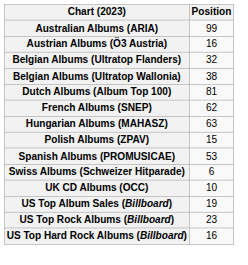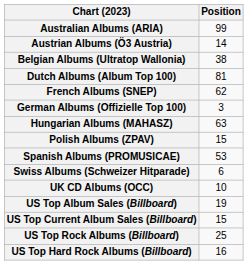 <table class="wikitable sortable plainrowheaders" style="text-align:center">
 <tr>
 <th scope="col">Chart (2023)</th>
 <th scope="col">Position</th>
 </tr>
 <tr>
 <th scope="row">Australian Albums (ARIA)</th>
 <td>99</td>
 </tr>
 <tr>
 <th scope="row">Austrian Albums (Ö3 Austria)</th>
-<td>16</td>
-</tr>
-<tr>
-<th scope="row">Belgian Albums (Ultratop Flanders)</th>
-<td>32</td>
+<td>14</td>
 </tr>
 <tr>
 <th scope="row">Belgian Albums (Ultratop Wallonia)</th>
 <td>38</td>
 </tr>
 <tr>
 <th scope="row">Dutch Albums (Album Top 100)</th>
 <td>81</td>
 </tr>
 <tr>
 <th scope="row">French Albums (SNEP)</th>
 <td>62</td>
+</tr>
+<tr>
+<th scope="row">German Albums (Offizielle Top 100)</th>
+<td>3</td>
 </tr>
 <tr>
 <th scope="row">Hungarian Albums (MAHASZ)</th>
 <td>63</td>
 </tr>
 <tr>
 <th scope="row">Polish Albums (ZPAV)</th>
 <td>15</td>
 </tr>
 <tr>
 <th scope="row">Spanish Albums (PROMUSICAE)</th>
 <td>53</td>
 </tr>
 <tr>
 <th scope="row">Swiss Albums (Schweizer Hitparade)</th>
 <td>6</td>
 </tr>
 <tr>
 <th scope="row">UK CD Albums (OCC)</th>
 <td>10</td>
 </tr>
 <tr>
 <th scope="row">US Top Album Sales (<em>Billboard</em>)</th>
 <td>19</td>
 </tr>
 <tr>
+<th scope="row">US Top Current Album Sales (<em>Billboard</em>)</th>
+<td>15</td>
+</tr>
+<tr>
 <th scope="row">US Top Rock Albums (<em>Billboard</em>)</th>
-<td>23</td>
+<td>25</td>
 </tr>
 <tr>
 <th scope="row">US Top Hard Rock Albums (<em>Billboard</em>)</th>
 <td>16</td>
 </tr>
 </table>
